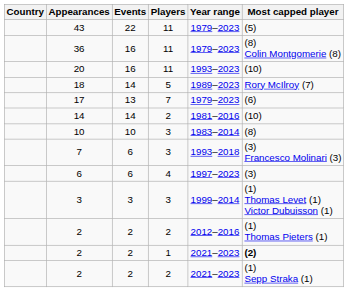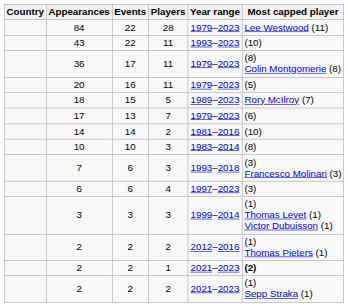 <table class="sortable wikitable" style="text-align:center">
 <tr>
 <th>Country</th>
 <th>Appearances</th>
 <th>Events</th>
 <th>Players</th>
 <th>Year range</th>
 <th>Most capped player</th>
 </tr>
 <tr>
 <td align=left></td>
+<td>84</td>
+<td>22</td>
+<td>28</td>
+<td><a href='#'>1979</a>–<a href='#'>2023</a></td>
+<td align=left><a href='#'>Lee Westwood</a> (11)</td>
+</tr>
+<tr>
+<td align=left></td>
 <td>43</td>
 <td>22</td>
 <td>11</td>
-<td><a href='#'>1979</a>–<a href='#'>2023</a></td>
-<td align=left> (5)</td>
+<td><a href='#'>1993</a>–<a href='#'>2023</a></td>
+<td align=left> (10)</td>
 </tr>
 <tr>
 <td align=left></td>
 <td>36</td>
-<td>16</td>
+<td>17</td>
 <td>11</td>
 <td><a href='#'>1979</a>–<a href='#'>2023</a></td>
 <td align=left> (8)<br><a href='#'>Colin Montgomerie</a> (8)</td>
 </tr>
 <tr>
 <td align=left></td>
 <td>20</td>
 <td>16</td>
 <td>11</td>
-<td><a href='#'>1993</a>–<a href='#'>2023</a></td>
-<td align=left> (10)</td>
+<td><a href='#'>1979</a>–<a href='#'>2023</a></td>
+<td align=left> (5)</td>
 </tr>
 <tr>
 <td align=left></td>
 <td>18</td>
-<td>14</td>
+<td>15</td>
 <td>5</td>
 <td><a href='#'>1989</a>–<a href='#'>2023</a></td>
 <td align=left><a href='#'>Rory McIlroy</a> (7)</td>
 </tr>
 <tr>
 <td align=left></td>
 <td>17</td>
 <td>13</td>
 <td>7</td>
 <td><a href='#'>1979</a>–<a href='#'>2023</a></td>
 <td align=left> (6)</td>
 </tr>
 <tr>
 <td align=left></td>
 <td>14</td>
 <td>14</td>
 <td>2</td>
 <td><a href='#'>1981</a>–<a href='#'>2016</a></td>
 <td align=left> (10)</td>
 </tr>
 <tr>
 <td align=left></td>
 <td>10</td>
 <td>10</td>
 <td>3</td>
 <td><a href='#'>1983</a>–<a href='#'>2014</a></td>
 <td align=left> (8)</td>
 </tr>
 <tr>
 <td align=left></td>
 <td>7</td>
 <td>6</td>
 <td>3</td>
 <td><a href='#'>1993</a>–<a href='#'>2018</a></td>
 <td align=left> (3)<br><a href='#'>Francesco Molinari</a> (3)</td>
 </tr>
 <tr>
 <td align=left></td>
 <td>6</td>
 <td>6</td>
 <td>4</td>
 <td><a href='#'>1997</a>–<a href='#'>2023</a></td>
 <td align=left> (3)</td>
 </tr>
 <tr>
 <td align=left></td>
 <td>3</td>
 <td>3</td>
 <td>3</td>
 <td><a href='#'>1999</a>–<a href='#'>2014</a></td>
 <td align=left> (1)<br><a href='#'>Thomas Levet</a> (1)<br><a href='#'>Victor Dubuisson</a> (1)</td>
 </tr>
 <tr>
 <td align=left></td>
 <td>2</td>
 <td>2</td>
 <td>2</td>
 <td><a href='#'>2012</a>–<a href='#'>2016</a></td>
 <td align=left> (1)<br><a href='#'>Thomas Pieters</a> (1)</td>
 </tr>
 <tr>
 <td align="left"></td>
 <td>2</td>
 <td>2</td>
 <td>1</td>
 <td><a href='#'>2021</a>–<a href='#'>2023</a></td>
 <td align="left"><strong> (2)</strong></td>
 </tr>
 <tr>
 <td align=left></td>
 <td>2</td>
 <td>2</td>
 <td>2</td>
 <td><a href='#'>2021</a>–<a href='#'>2023</a></td>
 <td align=left> (1)<br><a href='#'>Sepp Straka</a> (1)</td>
 </tr>
 </table>
